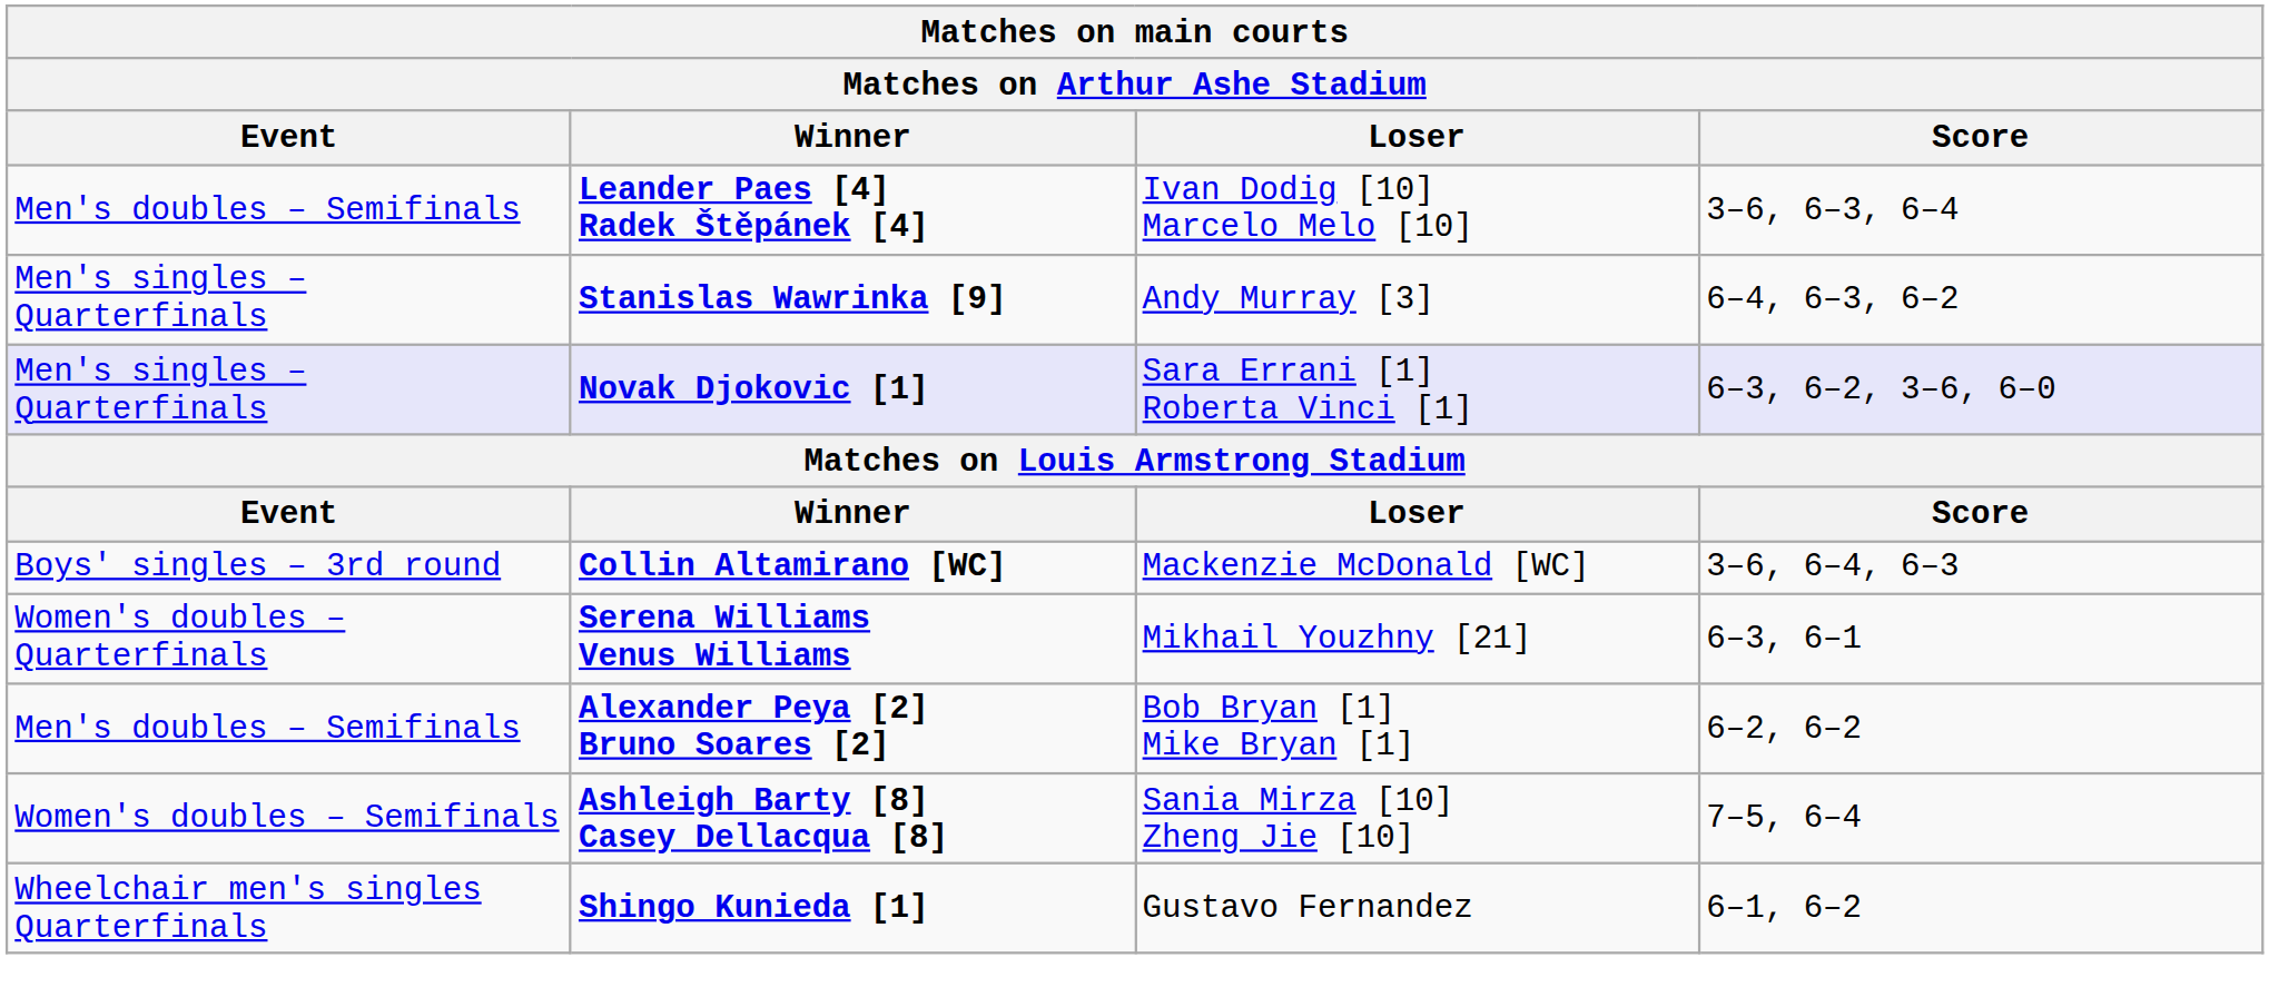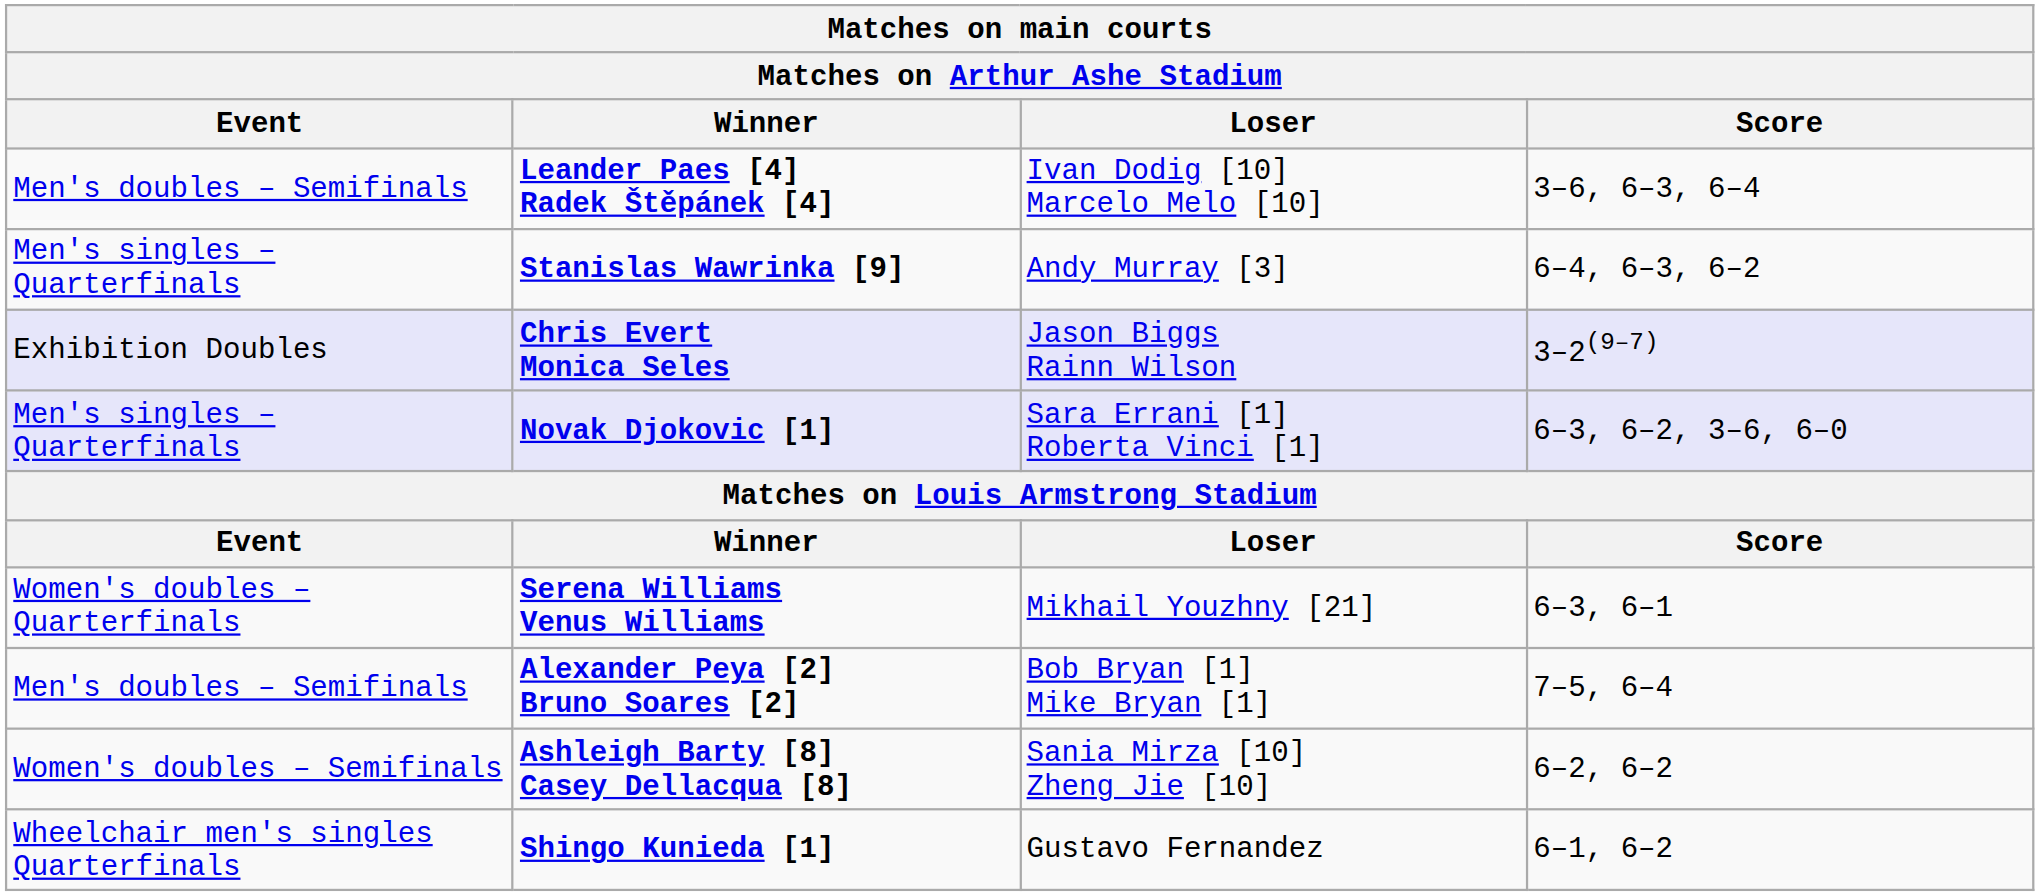 <table class="wikitable collapsible uncollapsed" style="margin:auto;">
 <tr>
 <th colspan="4" style="white-space:nowrap;">Matches on main courts</th>
 </tr>
 <tr>
 <th colspan="4"><strong>Matches on <a href='#'>Arthur Ashe Stadium</a></strong></th>
 </tr>
 <tr>
 <th width="220">Event</th>
 <th width="220">Winner</th>
 <th width="220">Loser</th>
 <th width="220">Score</th>
 </tr>
 <tr>
 <td><a href='#'>Men's doubles – Semifinals</a></td>
 <td> <strong><a href='#'>Leander Paes</a> [4] <br>  <a href='#'>Radek Štěpánek</a> [4]</strong></td>
 <td> <a href='#'>Ivan Dodig</a> [10] <br>  <a href='#'>Marcelo Melo</a> [10]</td>
 <td>3–6, 6–3, 6–4</td>
 </tr>
 <tr>
 <td><a href='#'>Men's singles – Quarterfinals</a></td>
 <td> <strong><a href='#'>Stanislas Wawrinka</a> [9]</strong></td>
 <td> <a href='#'>Andy Murray</a> [3]</td>
 <td>6–4, 6–3, 6–2</td>
 </tr>
 <tr style="background:lavender;">
+<td>Exhibition Doubles</td>
+<td><strong> <a href='#'>Chris Evert</a> <br>  <a href='#'>Monica Seles</a></strong></td>
+<td> <a href='#'>Jason Biggs</a> <br>  <a href='#'>Rainn Wilson</a></td>
+<td>3–2<sup>(9–7)</sup></td>
+</tr>
+<tr style="background:lavender;">
 <td><a href='#'>Men's singles – Quarterfinals</a></td>
 <td> <strong><a href='#'>Novak Djokovic</a> [1]</strong></td>
 <td> <a href='#'>Sara Errani</a> [1]<br>  <a href='#'>Roberta Vinci</a> [1]</td>
 <td>6–3, 6–2, 3–6, 6–0</td>
 </tr>
 <tr>
 <th colspan="4"><strong>Matches on <a href='#'>Louis Armstrong Stadium</a></strong></th>
 </tr>
 <tr>
 <th width="220">Event</th>
 <th width="220">Winner</th>
 <th width="220">Loser</th>
 <th width="220">Score</th>
 </tr>
 <tr>
-<td><a href='#'>Boys' singles – 3rd round</a></td>
-<td> <strong><a href='#'>Collin Altamirano</a> [WC]</strong></td>
-<td> <a href='#'>Mackenzie McDonald</a> [WC]</td>
-<td>3–6, 6–4, 6–3</td>
-</tr>
-<tr>
 <td><a href='#'>Women's doubles – Quarterfinals</a></td>
 <td> <strong><a href='#'>Serena Williams</a> <br>  <a href='#'>Venus Williams</a></strong></td>
 <td> <a href='#'>Mikhail Youzhny</a> [21]</td>
 <td>6–3, 6–1</td>
 </tr>
 <tr>
 <td><a href='#'>Men's doubles – Semifinals</a></td>
 <td> <strong><a href='#'>Alexander Peya</a> [2] <br>  <a href='#'>Bruno Soares</a> [2]</strong></td>
 <td> <a href='#'>Bob Bryan</a> [1]<br>  <a href='#'>Mike Bryan</a> [1]</td>
-<td>6–2, 6–2</td>
+<td>7–5, 6–4</td>
 </tr>
 <tr>
 <td><a href='#'>Women's doubles – Semifinals</a></td>
 <td> <strong><a href='#'>Ashleigh Barty</a> [8] <br>  <a href='#'>Casey Dellacqua</a> [8]</strong></td>
 <td> <a href='#'>Sania Mirza</a> [10] <br>  <a href='#'>Zheng Jie</a> [10]</td>
-<td>7–5, 6–4</td>
+<td>6–2, 6–2</td>
 </tr>
 <tr>
 <td><a href='#'>Wheelchair men's singles Quarterfinals</a></td>
 <td> <strong><a href='#'>Shingo Kunieda</a> [1]</strong></td>
 <td> Gustavo Fernandez</td>
 <td>6–1, 6–2</td>
 </tr>
 </table>
